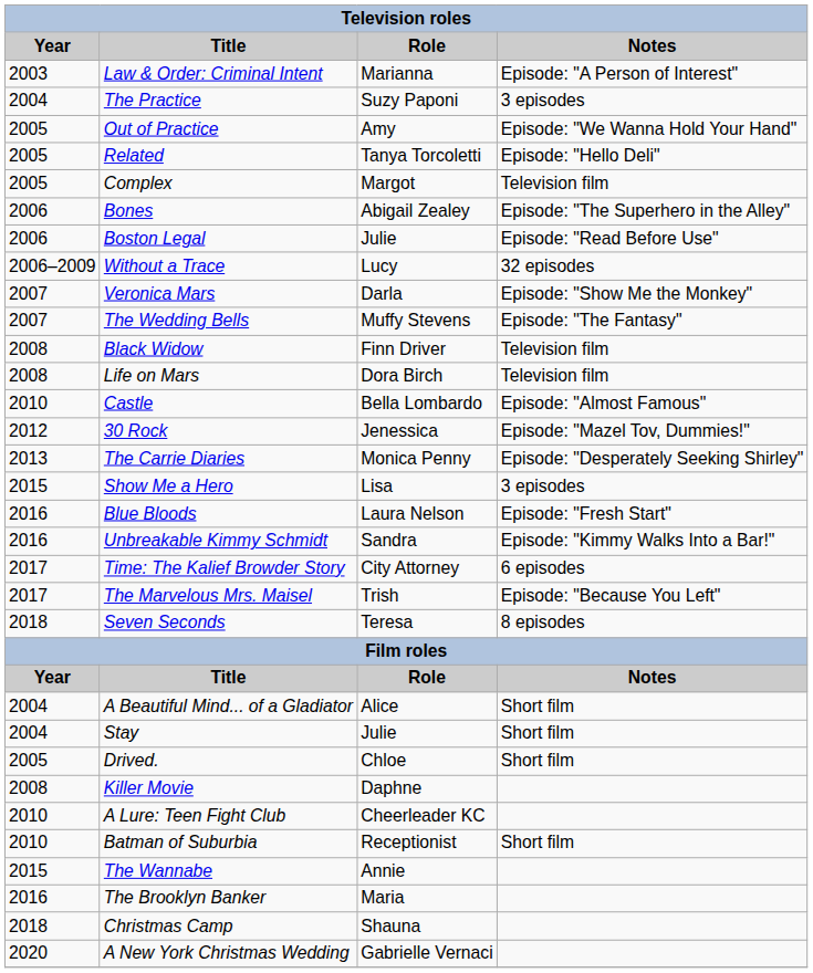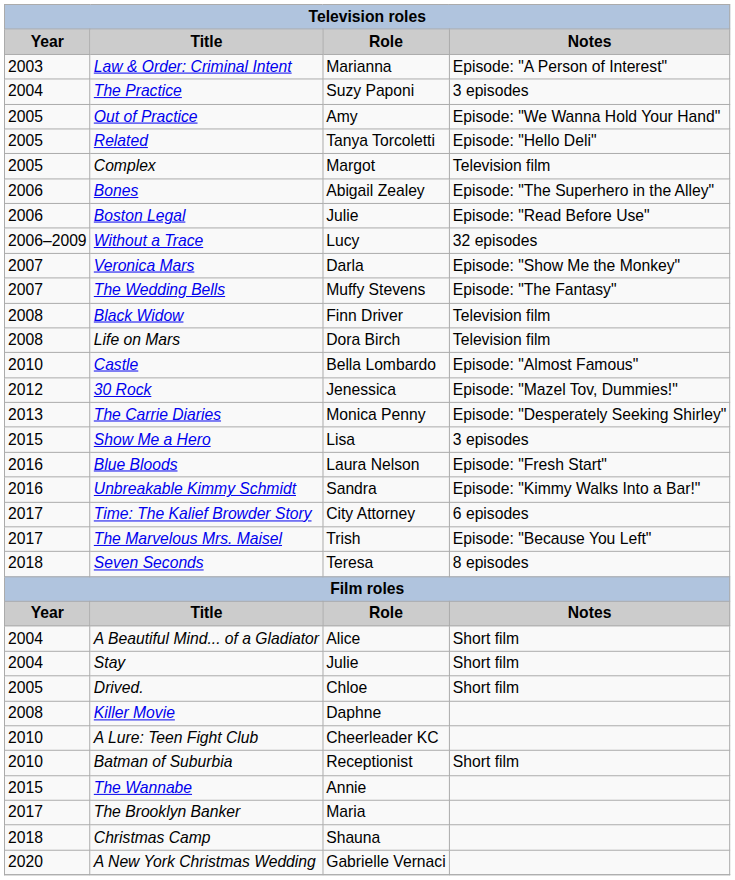 <table class="wikitable">
 <tr>
 <th colspan="4" style="background:#B0C4DE;">Television roles</th>
 </tr>
 <tr style="text-align:center;">
 <th style="background:#ccc;">Year</th>
 <th style="background:#ccc;">Title</th>
 <th style="background:#ccc;">Role</th>
 <th style="background:#ccc;">Notes</th>
 </tr>
 <tr>
 <td>2003</td>
 <td><em><a href='#'>Law & Order: Criminal Intent</a></em></td>
 <td>Marianna</td>
 <td>Episode: "A Person of Interest"</td>
 </tr>
 <tr>
 <td>2004</td>
 <td><em><a href='#'>The Practice</a></em></td>
 <td>Suzy Paponi</td>
 <td>3 episodes</td>
 </tr>
 <tr>
 <td>2005</td>
 <td><em><a href='#'>Out of Practice</a></em></td>
 <td>Amy</td>
 <td>Episode: "We Wanna Hold Your Hand"</td>
 </tr>
 <tr>
 <td>2005</td>
 <td><em><a href='#'>Related</a></em></td>
 <td>Tanya Torcoletti</td>
 <td>Episode: "Hello Deli"</td>
 </tr>
 <tr>
 <td>2005</td>
 <td><em>Complex</em></td>
 <td>Margot</td>
 <td>Television film</td>
 </tr>
 <tr>
 <td>2006</td>
 <td><em><a href='#'>Bones</a></em></td>
 <td>Abigail Zealey</td>
 <td>Episode: "The Superhero in the Alley"</td>
 </tr>
 <tr>
 <td>2006</td>
 <td><em><a href='#'>Boston Legal</a></em></td>
 <td>Julie</td>
 <td>Episode: "Read Before Use"</td>
 </tr>
 <tr>
 <td>2006–2009</td>
 <td><em><a href='#'>Without a Trace</a></em></td>
 <td>Lucy</td>
 <td>32 episodes</td>
 </tr>
 <tr>
 <td>2007</td>
 <td><em><a href='#'>Veronica Mars</a></em></td>
 <td>Darla</td>
 <td>Episode: "Show Me the Monkey"</td>
 </tr>
 <tr>
 <td>2007</td>
 <td><em><a href='#'>The Wedding Bells</a></em></td>
 <td>Muffy Stevens</td>
 <td>Episode: "The Fantasy"</td>
 </tr>
 <tr>
 <td>2008</td>
 <td><em><a href='#'>Black Widow</a></em></td>
 <td>Finn Driver</td>
 <td>Television film</td>
 </tr>
 <tr>
 <td>2008</td>
 <td><em>Life on Mars</em></td>
 <td>Dora Birch</td>
 <td>Television film</td>
 </tr>
 <tr>
 <td>2010</td>
 <td><em><a href='#'>Castle</a></em></td>
 <td>Bella Lombardo</td>
 <td>Episode: "Almost Famous"</td>
 </tr>
 <tr>
 <td>2012</td>
 <td><em><a href='#'>30 Rock</a></em></td>
 <td>Jenessica</td>
 <td>Episode: "Mazel Tov, Dummies!"</td>
 </tr>
 <tr>
 <td>2013</td>
 <td><em><a href='#'>The Carrie Diaries</a></em></td>
 <td>Monica Penny</td>
 <td>Episode: "Desperately Seeking Shirley"</td>
 </tr>
 <tr>
 <td>2015</td>
 <td><em><a href='#'>Show Me a Hero</a></em></td>
 <td>Lisa</td>
 <td>3 episodes</td>
 </tr>
 <tr>
 <td>2016</td>
 <td><em><a href='#'>Blue Bloods</a></em></td>
 <td>Laura Nelson</td>
 <td>Episode: "Fresh Start"</td>
 </tr>
 <tr>
 <td>2016</td>
 <td><em><a href='#'>Unbreakable Kimmy Schmidt</a></em></td>
 <td>Sandra</td>
 <td>Episode: "Kimmy Walks Into a Bar!"</td>
 </tr>
 <tr>
 <td>2017</td>
 <td><em><a href='#'>Time: The Kalief Browder Story</a></em></td>
 <td>City Attorney</td>
 <td>6 episodes</td>
 </tr>
 <tr>
 <td>2017</td>
 <td><em><a href='#'>The Marvelous Mrs. Maisel</a></em></td>
 <td>Trish</td>
 <td>Episode: "Because You Left"</td>
 </tr>
 <tr>
 <td>2018</td>
 <td><em><a href='#'>Seven Seconds</a></em></td>
 <td>Teresa</td>
 <td>8 episodes</td>
 </tr>
 <tr>
 <th colspan="4" style="background:#B0C4DE;">Film roles</th>
 </tr>
 <tr style="text-align:center;">
 <th style="background:#ccc;">Year</th>
 <th style="background:#ccc;">Title</th>
 <th style="background:#ccc;">Role</th>
 <th style="background:#ccc;">Notes</th>
 </tr>
 <tr>
 <td>2004</td>
 <td><em>A Beautiful Mind... of a Gladiator</em></td>
 <td>Alice</td>
 <td>Short film</td>
 </tr>
 <tr>
 <td>2004</td>
 <td><em>Stay</em></td>
 <td>Julie</td>
 <td>Short film</td>
 </tr>
 <tr>
 <td>2005</td>
 <td><em>Drived.</em></td>
 <td>Chloe</td>
 <td>Short film</td>
 </tr>
 <tr>
 <td>2008</td>
 <td><em><a href='#'>Killer Movie</a></em></td>
 <td>Daphne</td>
 <td></td>
 </tr>
 <tr>
 <td>2010</td>
 <td><em>A Lure: Teen Fight Club</em></td>
 <td>Cheerleader KC</td>
 <td></td>
 </tr>
 <tr>
 <td>2010</td>
 <td><em>Batman of Suburbia</em></td>
 <td>Receptionist</td>
 <td>Short film</td>
 </tr>
 <tr>
 <td>2015</td>
 <td><em><a href='#'>The Wannabe</a></em></td>
 <td>Annie</td>
 <td></td>
 </tr>
 <tr>
-<td>2016</td>
+<td>2017</td>
 <td><em>The Brooklyn Banker</em></td>
 <td>Maria</td>
 <td></td>
 </tr>
 <tr>
 <td>2018</td>
 <td><em>Christmas Camp</em></td>
 <td>Shauna</td>
 <td></td>
 </tr>
 <tr>
 <td>2020</td>
 <td><em>A New York Christmas Wedding</em></td>
 <td>Gabrielle Vernaci</td>
 <td></td>
 </tr>
 <tr>
 </tr>
 </table>
